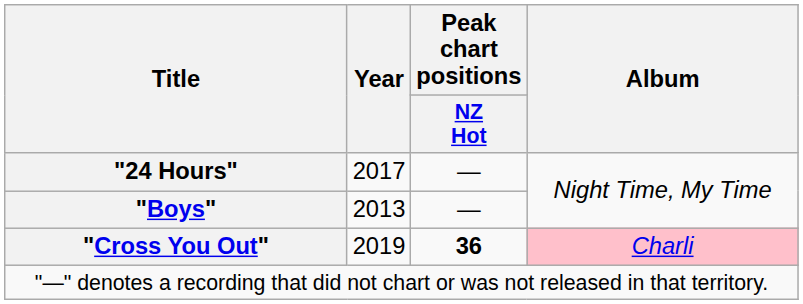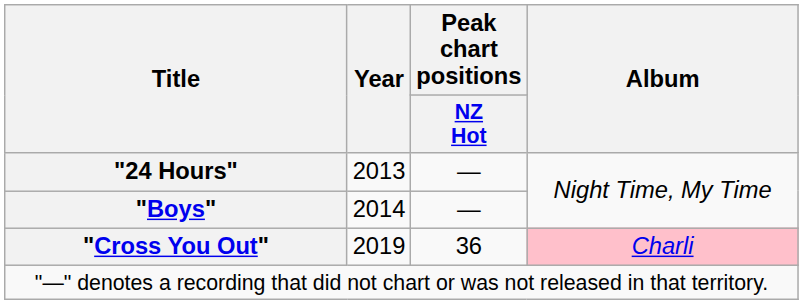 <table class="wikitable plainrowheaders" style="text-align:center;">
 <tr>
 <th scope="col" rowspan="2" style="width:14em;">Title</th>
 <th scope="col" rowspan="2" style="width:1em;">Year</th>
 <th scope="col" colspan="1">Peak chart positions</th>
 <th scope="col" rowspan="2" style="width:11em;">Album</th>
 </tr>
 <tr>
 <th scope="col" style="width:2.5em;font-size:90%;"><a href='#'>NZ<br>Hot</a><br></th>
 </tr>
 <tr>
 <th scope="row">"24 Hours"</th>
-<td>2017</td>
+<td>2013</td>
 <td>—</td>
 <td rowspan="2"><em>Night Time, My Time</em></td>
 </tr>
 <tr>
 <th scope="row">"<a href='#'>Boys</a>"</th>
-<td>2013</td>
+<td>2014</td>
 <td>—</td>
 </tr>
 <tr>
 <th scope="row">"<a href='#'>Cross You Out</a>"<br></th>
 <td rowspan="1">2019</td>
-<td><strong>36</strong></td>
+<td>36</td>
 <td style="background: pink;"><em><a href='#'>Charli</a></em></td>
 </tr>
 <tr>
 <td colspan="13" style="font-size:90%">"—" denotes a recording that did not chart or was not released in that territory.</td>
 </tr>
 </table>
